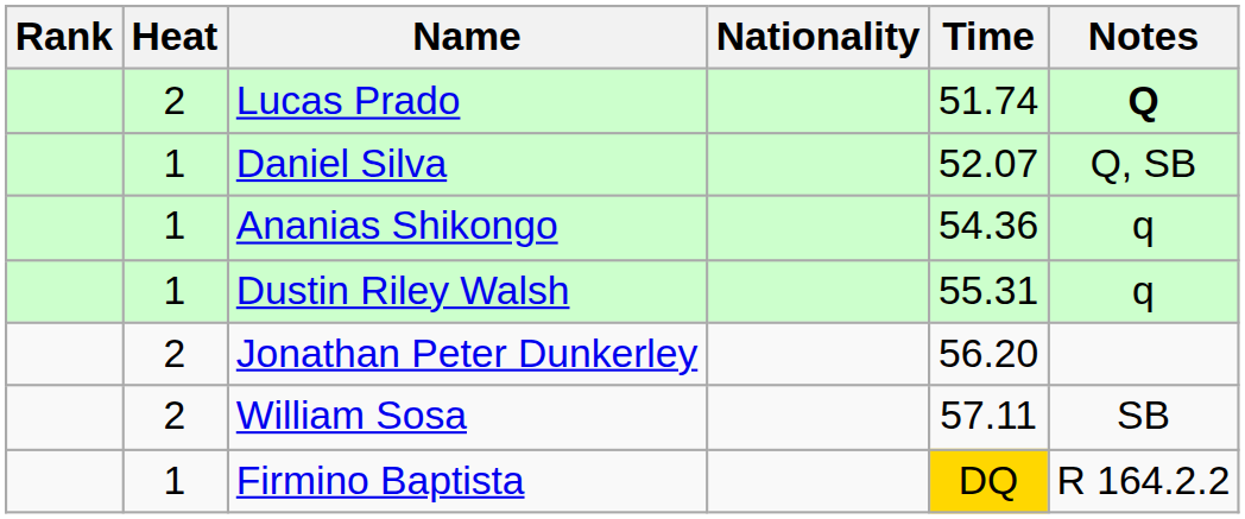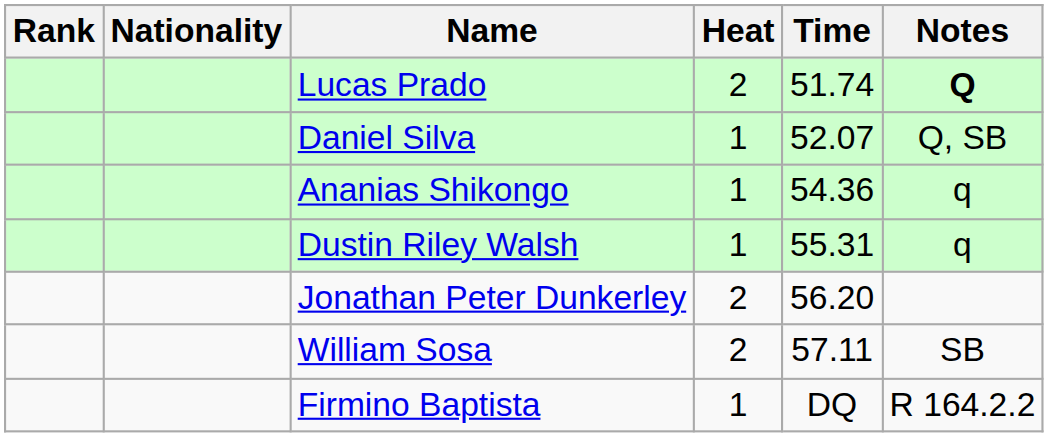 <table class="wikitable sortable" style="text-align:center">
 <tr>
 <th>Rank</th>
+<th>Nationality</th>
+<th>Name</th>
 <th>Heat</th>
-<th>Name</th>
-<th>Nationality</th>
 <th>Time</th>
 <th>Notes</th>
 </tr>
 <tr style="background:#cfc;">
 <td></td>
+<td align=left></td>
+<td align=left><a href='#'>Lucas Prado</a></td>
 <td>2</td>
-<td align=left><a href='#'>Lucas Prado</a></td>
-<td align=left></td>
 <td>51.74</td>
 <td><strong>Q</strong></td>
 </tr>
 <tr style="background:#cfc;">
 <td></td>
+<td align=left></td>
+<td align=left><a href='#'>Daniel Silva</a></td>
 <td>1</td>
-<td align=left><a href='#'>Daniel Silva</a></td>
-<td align=left></td>
 <td>52.07</td>
 <td>Q, SB</td>
 </tr>
 <tr style="background:#cfc;">
 <td></td>
+<td align=left></td>
+<td align=left><a href='#'>Ananias Shikongo</a></td>
 <td>1</td>
-<td align=left><a href='#'>Ananias Shikongo</a></td>
-<td align=left></td>
 <td>54.36</td>
 <td>q</td>
 </tr>
 <tr style="background:#cfc;">
 <td></td>
+<td align=left></td>
+<td align=left><a href='#'>Dustin Riley Walsh</a></td>
 <td>1</td>
-<td align=left><a href='#'>Dustin Riley Walsh</a></td>
-<td align=left></td>
 <td>55.31</td>
 <td>q</td>
 </tr>
 <tr>
 <td></td>
+<td align=left></td>
+<td align=left><a href='#'>Jonathan Peter Dunkerley</a></td>
 <td>2</td>
-<td align=left><a href='#'>Jonathan Peter Dunkerley</a></td>
-<td align=left></td>
 <td>56.20</td>
 <td></td>
 </tr>
 <tr>
 <td></td>
+<td align=left></td>
+<td align=left><a href='#'>William Sosa</a></td>
 <td>2</td>
-<td align=left><a href='#'>William Sosa</a></td>
-<td align=left></td>
 <td>57.11</td>
 <td>SB</td>
 </tr>
 <tr>
 <td></td>
+<td align=left></td>
+<td align=left><a href='#'>Firmino Baptista</a></td>
 <td>1</td>
-<td align=left><a href='#'>Firmino Baptista</a></td>
-<td align=left></td>
-<td style="background: gold;">DQ</td>
+<td>DQ</td>
 <td>R 164.2.2</td>
 </tr>
 </table>
